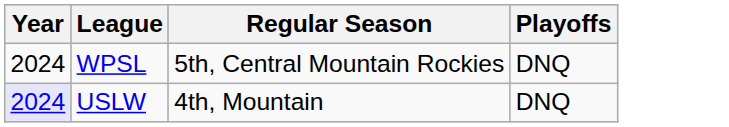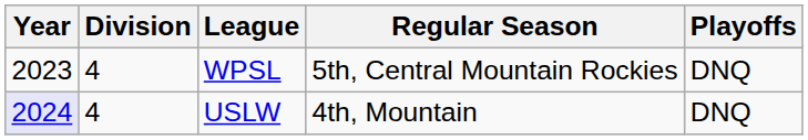 <table class="wikitable">
 <tr>
 <th scope="col">Year</th>
+<th scope="col">Division</th>
 <th scope="col">League</th>
 <th scope="col">Regular Season</th>
 <th scope="col">Playoffs</th>
 </tr>
 <tr>
-<td>2024</td>
+<td>2023</td>
+<td>4</td>
 <td><a href='#'>WPSL</a></td>
 <td>5th, Central Mountain Rockies</td>
 <td>DNQ</td>
 </tr>
 <tr>
 <td style="background: lavender;"><a href='#'>2024</a></td>
+<td>4</td>
 <td><a href='#'>USLW</a></td>
 <td>4th, Mountain</td>
 <td>DNQ</td>
 </tr>
 </table>
